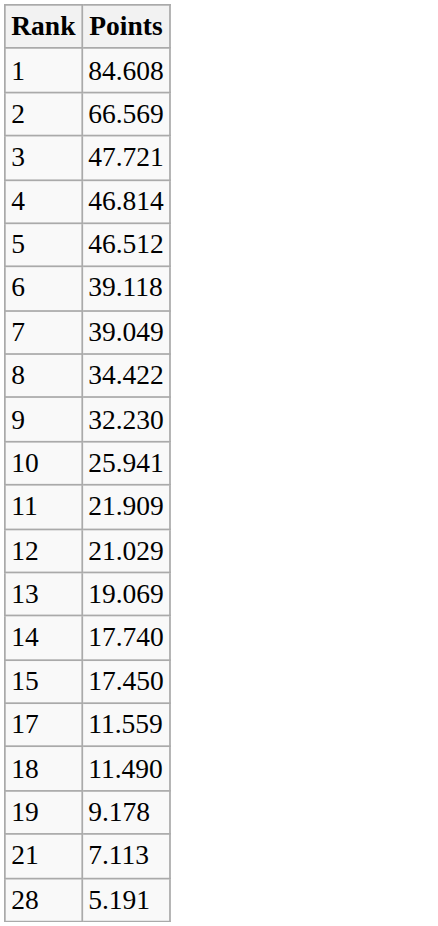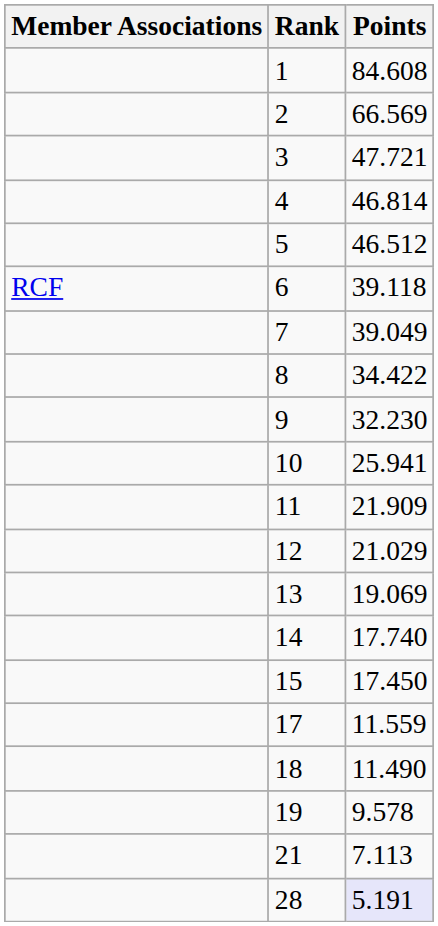 <table class="wikitable">
 <tr>
+<th min-width=265>Member Associations</th>
 <th width=15>Rank</th>
 <th width=15>Points</th>
 </tr>
 <tr>
+<td></td>
 <td>1</td>
 <td>84.608</td>
 </tr>
 <tr>
+<td></td>
 <td>2</td>
 <td>66.569</td>
 </tr>
 <tr>
+<td></td>
 <td>3</td>
 <td>47.721</td>
 </tr>
 <tr>
+<td></td>
 <td>4</td>
 <td>46.814</td>
 </tr>
 <tr>
+<td></td>
 <td>5</td>
 <td>46.512</td>
 </tr>
 <tr>
+<td> <a href='#'>RCF</a></td>
 <td>6</td>
 <td>39.118</td>
 </tr>
 <tr>
+<td></td>
 <td>7</td>
 <td>39.049</td>
 </tr>
 <tr>
+<td></td>
 <td>8</td>
 <td>34.422</td>
 </tr>
 <tr>
+<td></td>
 <td>9</td>
 <td>32.230</td>
 </tr>
 <tr>
+<td></td>
 <td>10</td>
 <td>25.941</td>
 </tr>
 <tr>
+<td></td>
 <td>11</td>
 <td>21.909</td>
 </tr>
 <tr>
+<td></td>
 <td>12</td>
 <td>21.029</td>
 </tr>
 <tr>
+<td></td>
 <td>13</td>
 <td>19.069</td>
 </tr>
 <tr>
+<td></td>
 <td>14</td>
 <td>17.740</td>
 </tr>
 <tr>
+<td></td>
 <td>15</td>
 <td>17.450</td>
 </tr>
 <tr>
+<td></td>
 <td>17</td>
 <td>11.559</td>
 </tr>
 <tr>
+<td></td>
 <td>18</td>
 <td>11.490</td>
 </tr>
 <tr>
+<td></td>
 <td>19</td>
-<td>9.178</td>
+<td>9.578</td>
 </tr>
 <tr>
+<td></td>
 <td>21</td>
 <td>7.113</td>
 </tr>
 <tr>
+<td></td>
 <td>28</td>
-<td>5.191</td>
+<td style="background: lavender;">5.191</td>
 </tr>
 </table>
